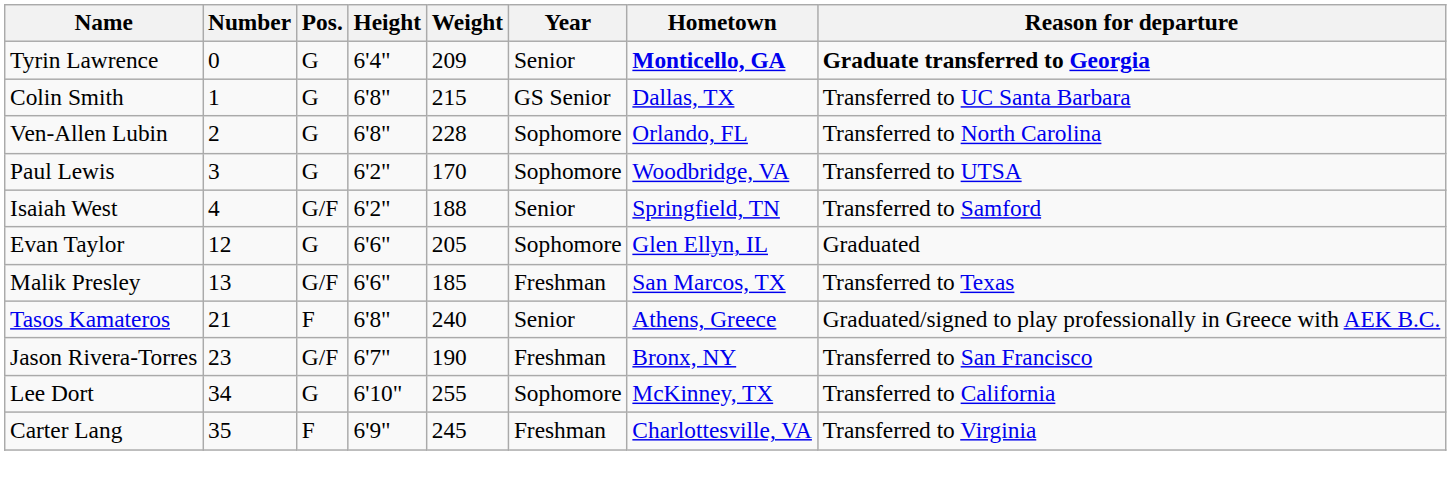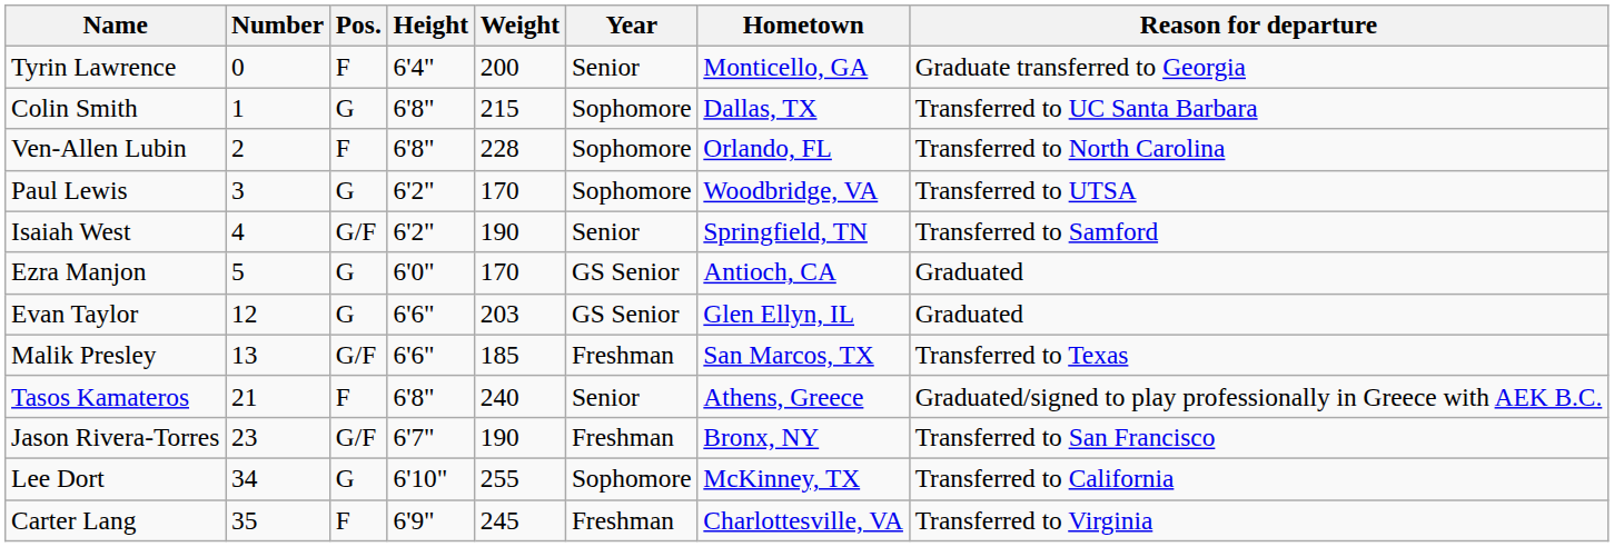 <table class="wikitable sortable" border="1">
 <tr>
 <th>Name</th>
 <th>Number</th>
 <th>Pos.</th>
 <th>Height</th>
 <th>Weight</th>
 <th>Year</th>
 <th>Hometown</th>
 <th class="unsortable">Reason for departure</th>
 </tr>
 <tr>
 <td>Tyrin Lawrence</td>
 <td>0</td>
-<td>G</td>
+<td>F</td>
 <td>6'4"</td>
-<td>209</td>
+<td>200</td>
 <td>Senior</td>
-<td><strong><a href='#'>Monticello, GA</a></strong></td>
-<td><strong>Graduate transferred to <a href='#'>Georgia</a></strong></td>
+<td><a href='#'>Monticello, GA</a></td>
+<td>Graduate transferred to <a href='#'>Georgia</a></td>
 </tr>
 <tr>
 <td>Colin Smith</td>
 <td>1</td>
 <td>G</td>
 <td>6'8"</td>
 <td>215</td>
-<td>GS Senior</td>
+<td>Sophomore</td>
 <td><a href='#'>Dallas, TX</a></td>
 <td>Transferred to <a href='#'>UC Santa Barbara</a></td>
 </tr>
 <tr>
 <td>Ven-Allen Lubin</td>
 <td>2</td>
-<td>G</td>
+<td>F</td>
 <td>6'8"</td>
 <td>228</td>
 <td>Sophomore</td>
 <td><a href='#'>Orlando, FL</a></td>
 <td>Transferred to <a href='#'>North Carolina</a></td>
 </tr>
 <tr>
 <td>Paul Lewis</td>
 <td>3</td>
 <td>G</td>
 <td>6'2"</td>
 <td>170</td>
 <td>Sophomore</td>
 <td><a href='#'>Woodbridge, VA</a></td>
 <td>Transferred to <a href='#'>UTSA</a></td>
 </tr>
 <tr>
 <td>Isaiah West</td>
 <td>4</td>
 <td>G/F</td>
 <td>6'2"</td>
-<td>188</td>
+<td>190</td>
 <td>Senior</td>
 <td><a href='#'>Springfield, TN</a></td>
 <td>Transferred to <a href='#'>Samford</a></td>
+</tr>
+<tr>
+<td>Ezra Manjon</td>
+<td>5</td>
+<td>G</td>
+<td>6'0"</td>
+<td>170</td>
+<td>GS Senior</td>
+<td><a href='#'>Antioch, CA</a></td>
+<td>Graduated</td>
 </tr>
 <tr>
 <td>Evan Taylor</td>
 <td>12</td>
 <td>G</td>
 <td>6'6"</td>
-<td>205</td>
-<td>Sophomore</td>
+<td>203</td>
+<td>GS Senior</td>
 <td><a href='#'>Glen Ellyn, IL</a></td>
 <td>Graduated</td>
 </tr>
 <tr>
 <td>Malik Presley</td>
 <td>13</td>
 <td>G/F</td>
 <td>6'6"</td>
 <td>185</td>
 <td>Freshman</td>
 <td><a href='#'>San Marcos, TX</a></td>
 <td>Transferred to <a href='#'>Texas</a></td>
 </tr>
 <tr>
 <td><a href='#'>Tasos Kamateros</a></td>
 <td>21</td>
 <td>F</td>
 <td>6'8"</td>
 <td>240</td>
 <td>Senior</td>
 <td><a href='#'>Athens, Greece</a></td>
 <td>Graduated/signed to play professionally in Greece with <a href='#'>AEK B.C.</a></td>
 </tr>
 <tr>
 <td>Jason Rivera-Torres</td>
 <td>23</td>
 <td>G/F</td>
 <td>6'7"</td>
 <td>190</td>
 <td>Freshman</td>
 <td><a href='#'>Bronx, NY</a></td>
 <td>Transferred to <a href='#'>San Francisco</a></td>
 </tr>
 <tr>
 <td>Lee Dort</td>
 <td>34</td>
 <td>G</td>
 <td>6'10"</td>
 <td>255</td>
 <td>Sophomore</td>
 <td><a href='#'>McKinney, TX</a></td>
 <td>Transferred to <a href='#'>California</a></td>
 </tr>
 <tr>
 <td>Carter Lang</td>
 <td>35</td>
 <td>F</td>
 <td>6'9"</td>
 <td>245</td>
 <td>Freshman</td>
 <td><a href='#'>Charlottesville, VA</a></td>
 <td>Transferred to <a href='#'>Virginia</a></td>
 </tr>
 </table>
